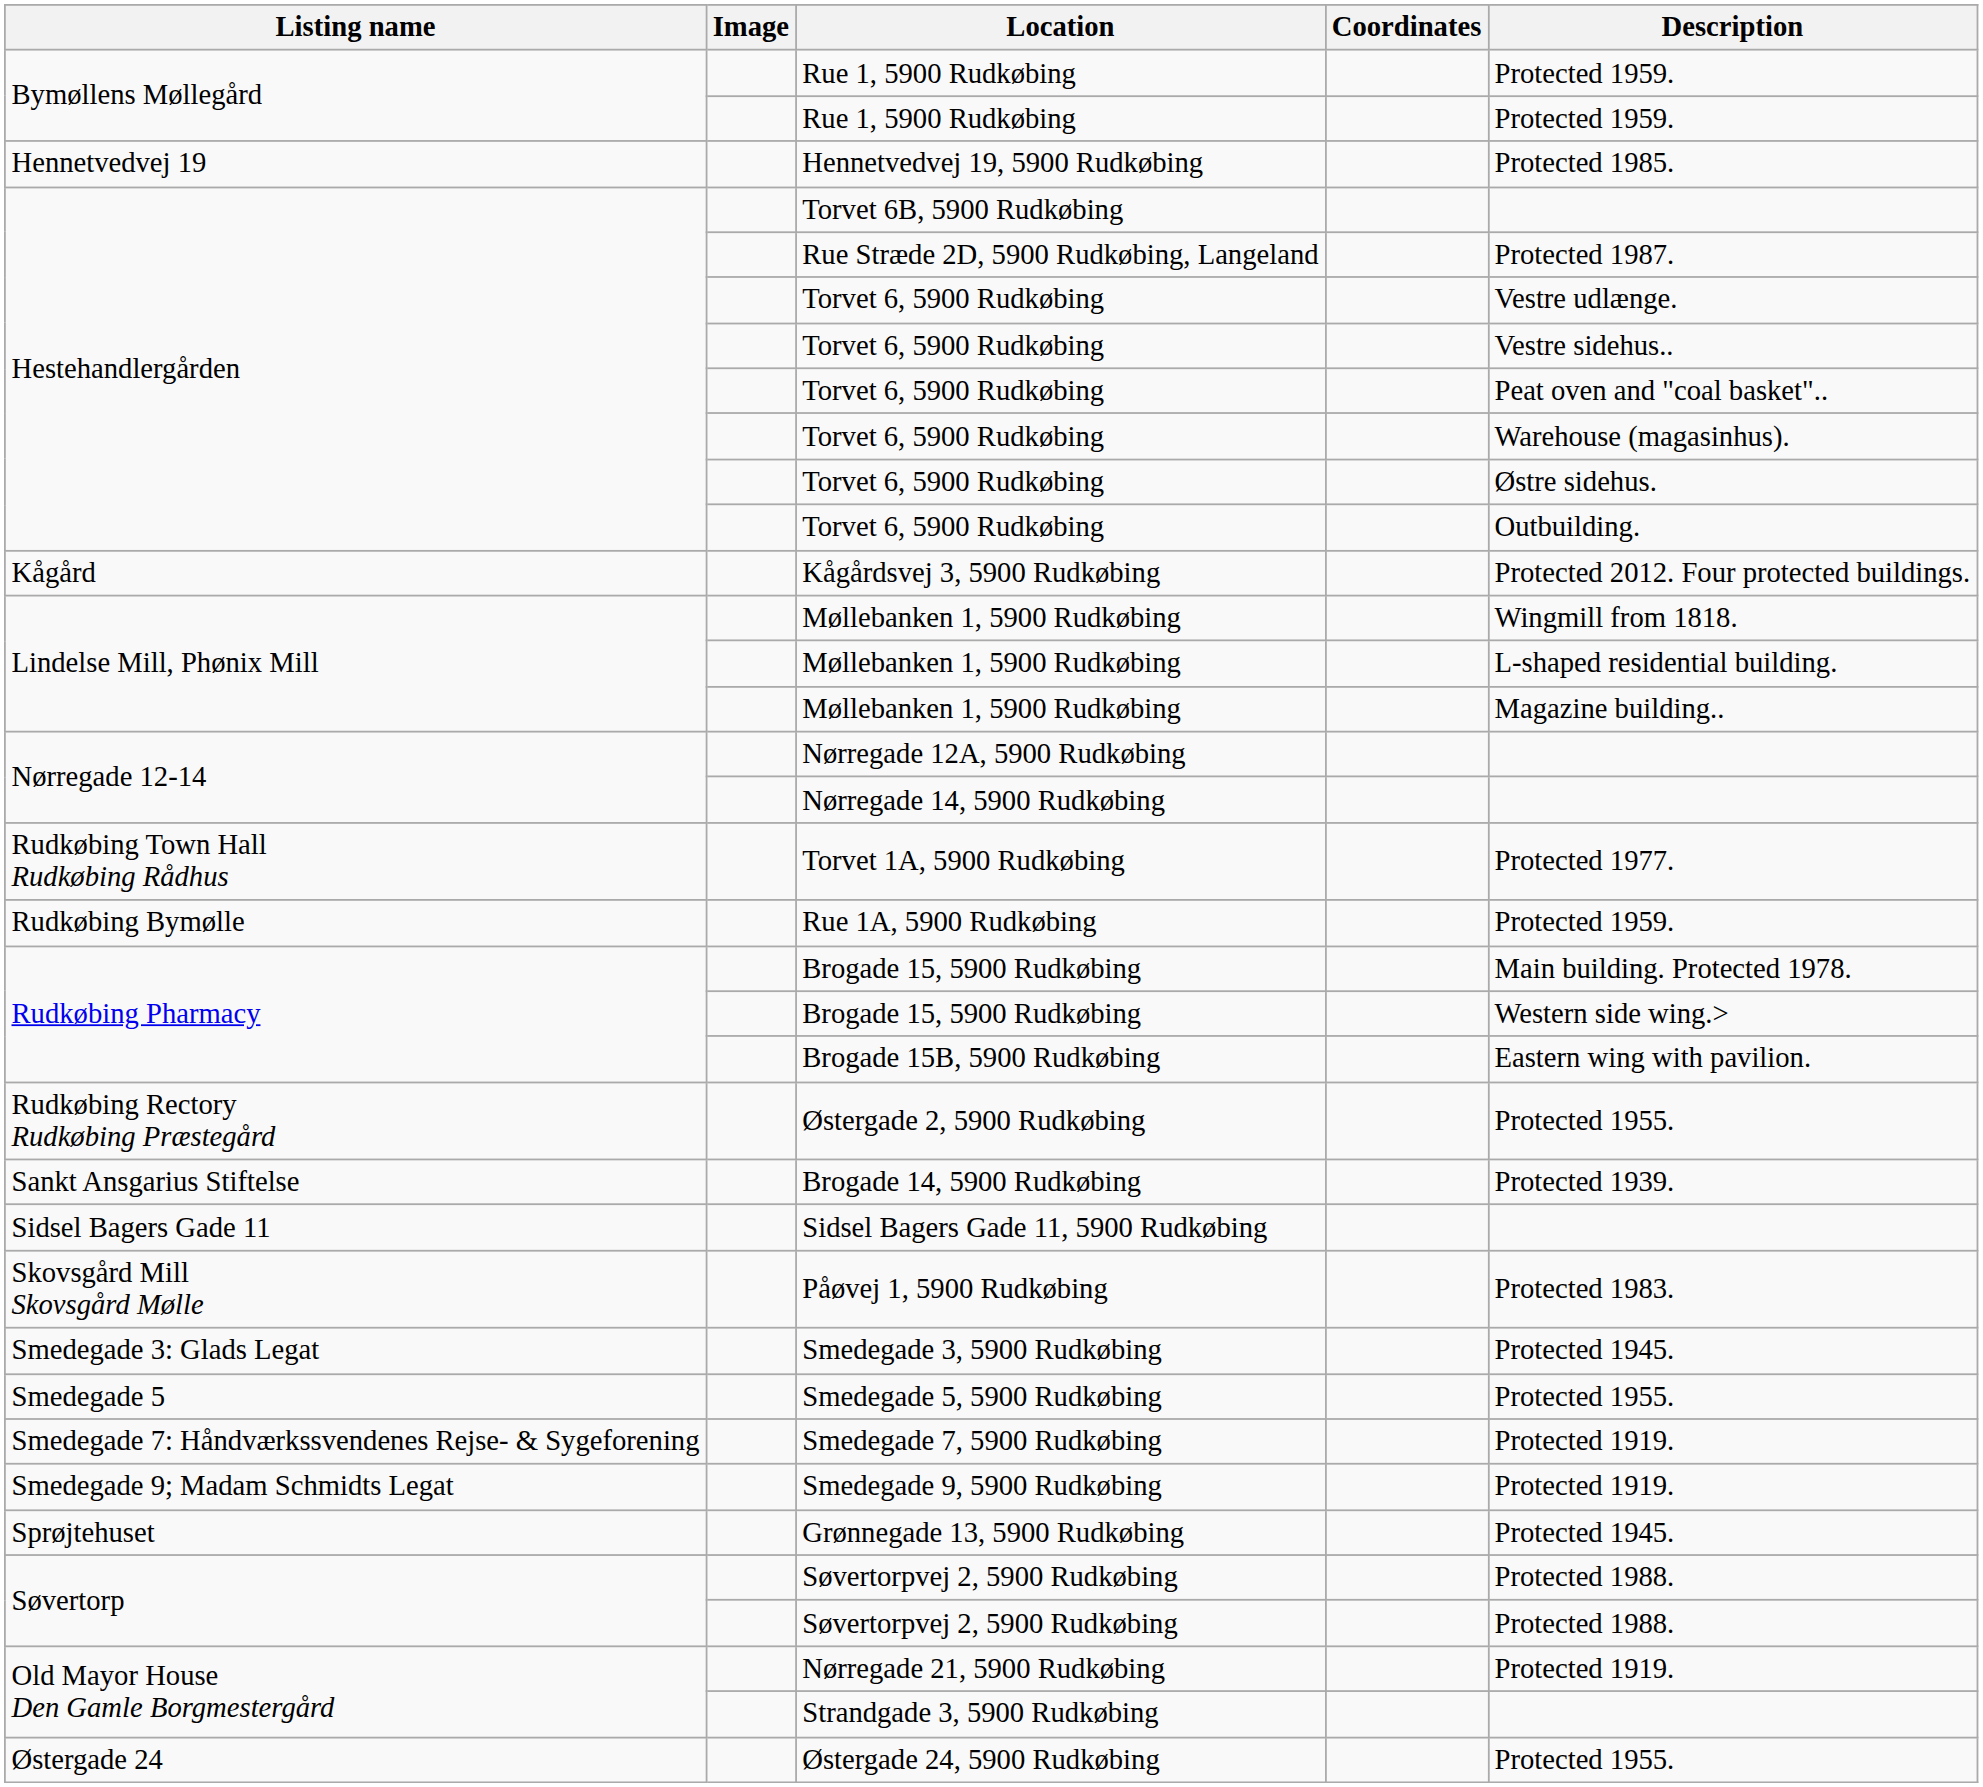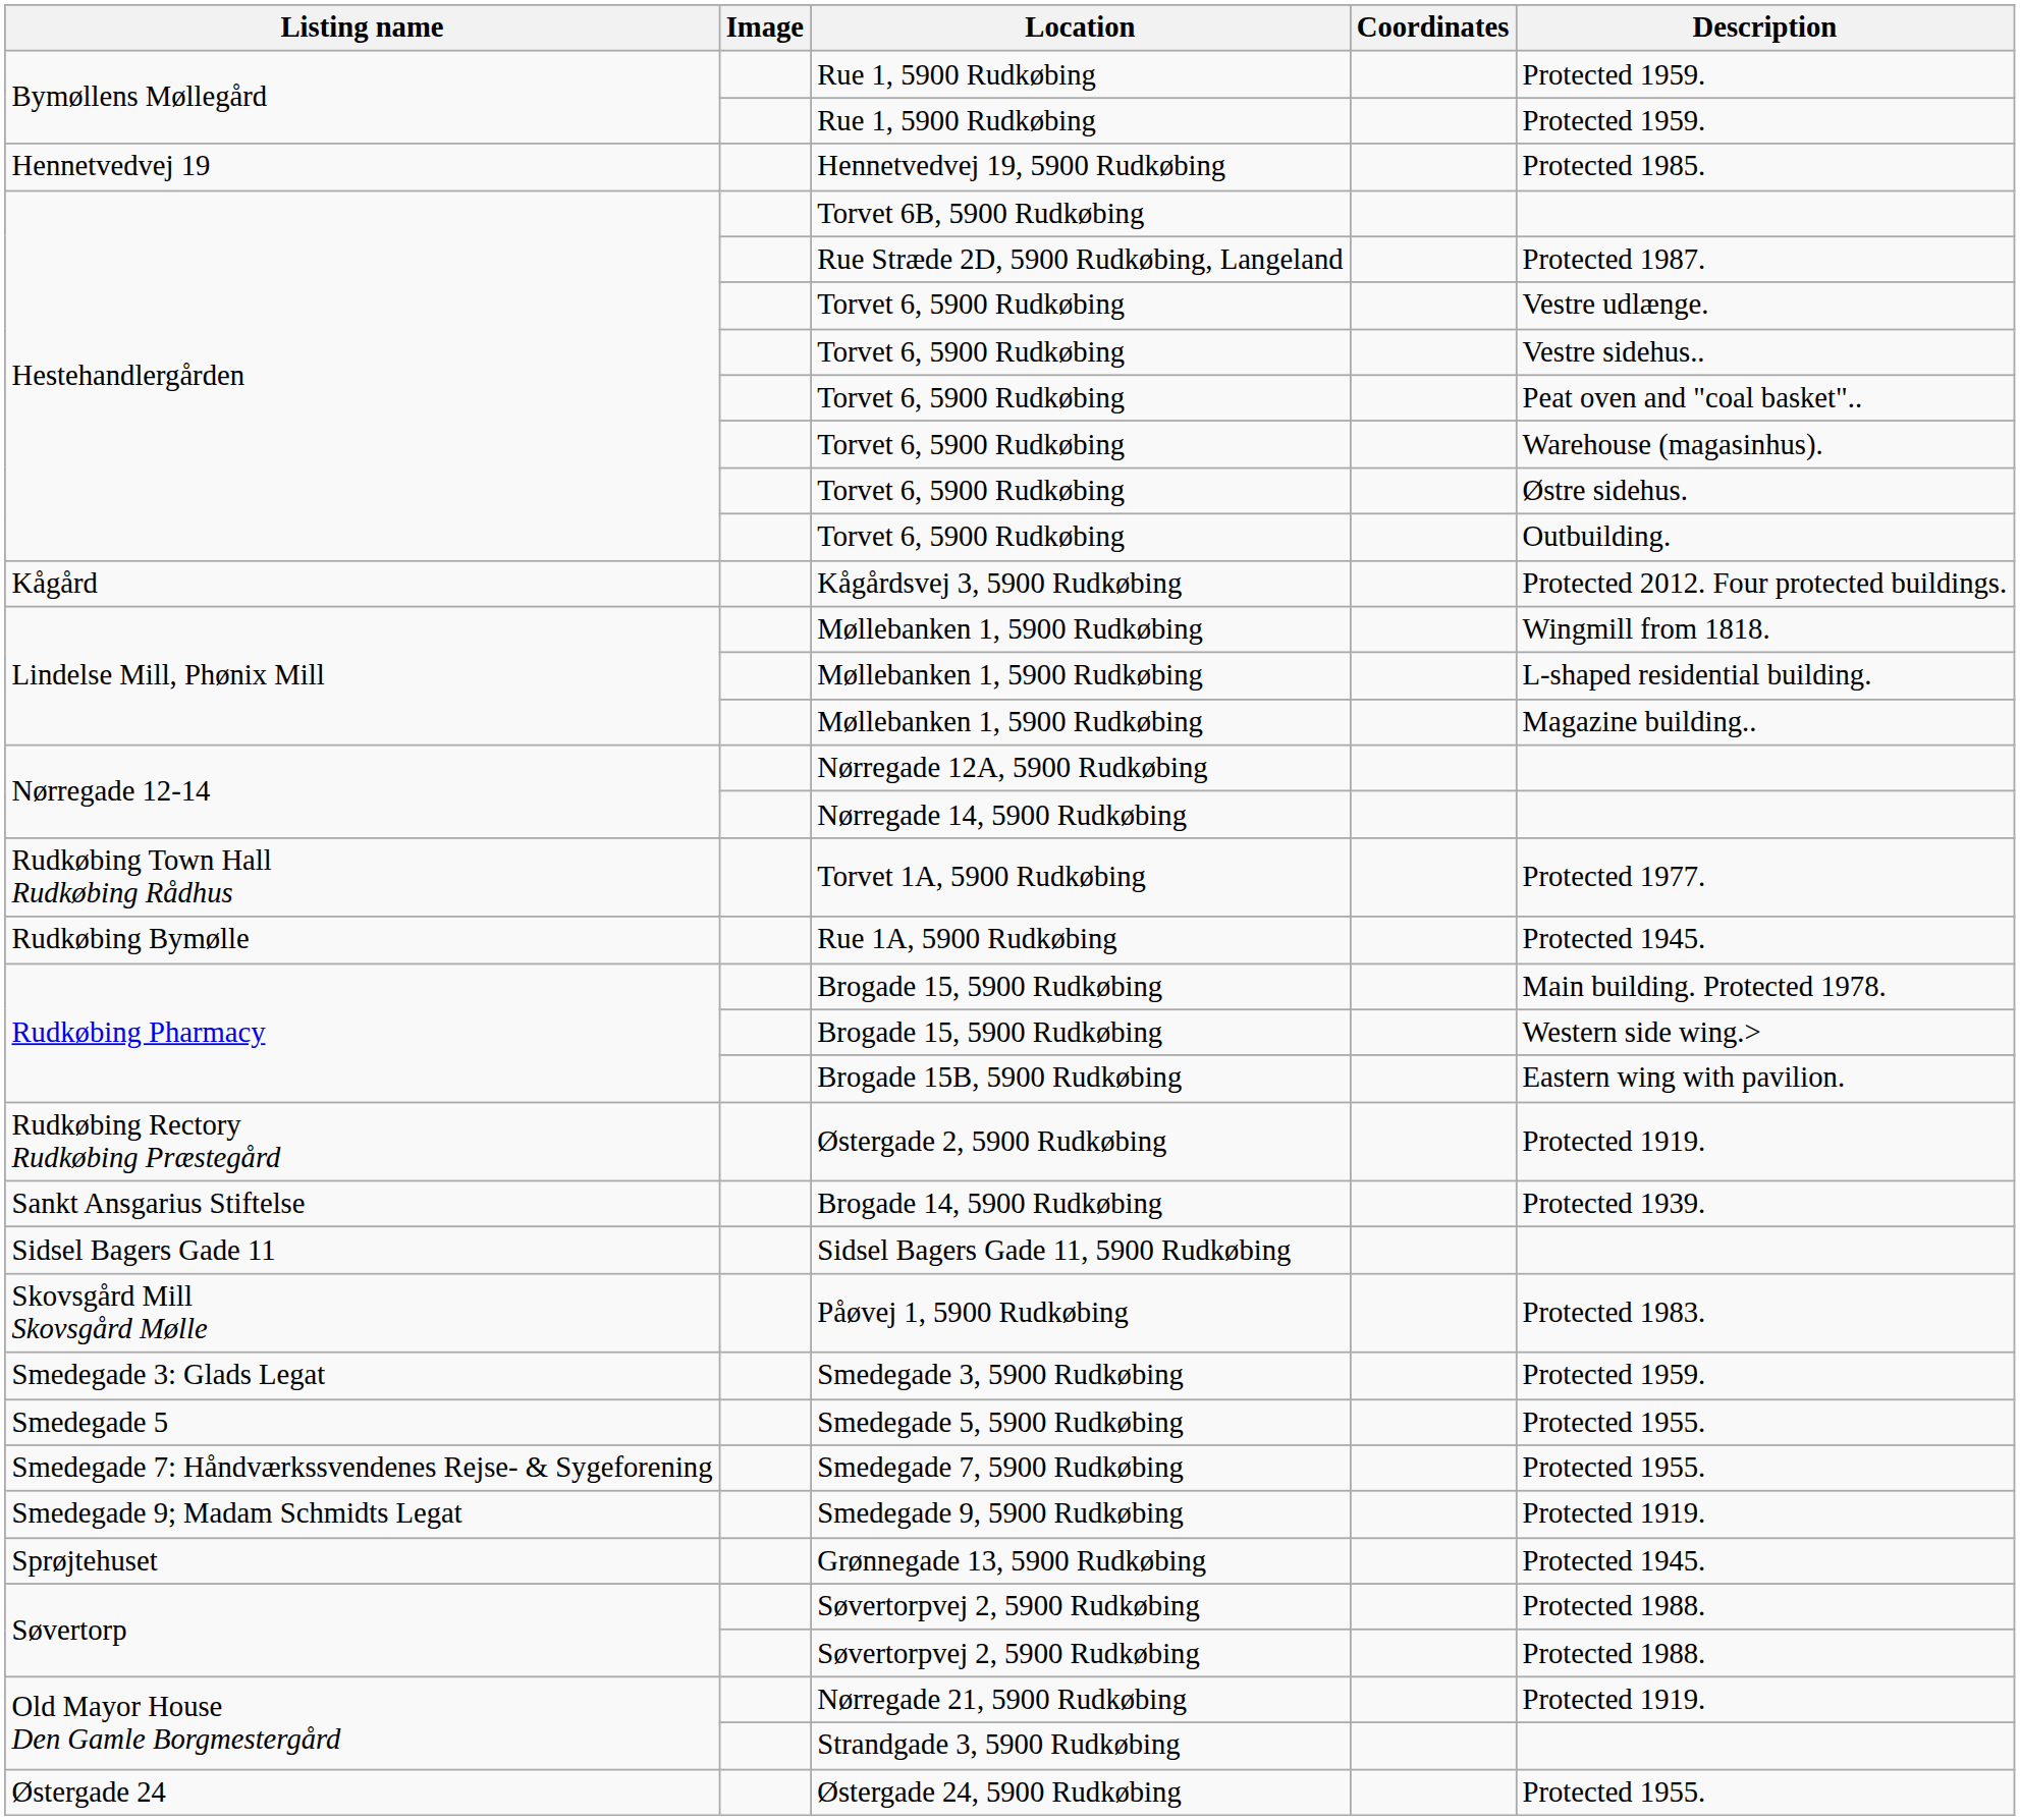 <table class="wikitable sortable">
 <tr>
 <th>Listing name</th>
 <th>Image</th>
 <th>Location</th>
 <th>Coordinates</th>
 <th>Description</th>
 </tr>
 <tr>
 <td rowspan="2">Bymøllens Møllegård</td>
 <td></td>
 <td>Rue 1, 5900 Rudkøbing</td>
 <td></td>
 <td>Protected 1959.</td>
 </tr>
 <tr>
 <td></td>
 <td>Rue 1, 5900 Rudkøbing</td>
 <td></td>
 <td>Protected 1959.</td>
 </tr>
 <tr>
 <td>Hennetvedvej 19</td>
 <td></td>
 <td>Hennetvedvej 19, 5900 Rudkøbing</td>
 <td></td>
 <td>Protected 1985.</td>
 </tr>
 <tr>
 <td rowspan="8">Hestehandlergården</td>
 <td></td>
 <td>Torvet 6B, 5900 Rudkøbing</td>
 <td></td>
 <td></td>
 </tr>
 <tr>
 <td></td>
 <td>Rue Stræde 2D, 5900 Rudkøbing, Langeland</td>
 <td></td>
 <td>Protected 1987.</td>
 </tr>
 <tr>
 <td></td>
 <td>Torvet 6, 5900 Rudkøbing</td>
 <td></td>
 <td>Vestre udlænge.</td>
 </tr>
 <tr>
 <td></td>
 <td>Torvet 6, 5900 Rudkøbing</td>
 <td></td>
 <td>Vestre sidehus..</td>
 </tr>
 <tr>
 <td></td>
 <td>Torvet 6, 5900 Rudkøbing</td>
 <td></td>
 <td>Peat oven and "coal basket"..</td>
 </tr>
 <tr>
 <td></td>
 <td>Torvet 6, 5900 Rudkøbing</td>
 <td></td>
 <td>Warehouse (magasinhus).</td>
 </tr>
 <tr>
 <td></td>
 <td>Torvet 6, 5900 Rudkøbing</td>
 <td></td>
 <td>Østre sidehus.</td>
 </tr>
 <tr>
 <td></td>
 <td>Torvet 6, 5900 Rudkøbing</td>
 <td></td>
 <td>Outbuilding.</td>
 </tr>
 <tr>
 <td>Kågård</td>
 <td></td>
 <td>Kågårdsvej 3, 5900 Rudkøbing</td>
 <td></td>
 <td>Protected 2012. Four protected buildings.</td>
 </tr>
 <tr>
 <td rowspan="3">Lindelse Mill, Phønix Mill</td>
 <td></td>
 <td>Møllebanken 1, 5900 Rudkøbing</td>
 <td></td>
 <td>Wingmill from 1818.</td>
 </tr>
 <tr>
 <td></td>
 <td>Møllebanken 1, 5900 Rudkøbing</td>
 <td></td>
 <td>L-shaped residential building.</td>
 </tr>
 <tr>
 <td></td>
 <td>Møllebanken 1, 5900 Rudkøbing</td>
 <td></td>
 <td>Magazine building..</td>
 </tr>
 <tr>
 <td rowspan="2">Nørregade 12-14</td>
 <td></td>
 <td>Nørregade 12A, 5900 Rudkøbing</td>
 <td></td>
 <td></td>
 </tr>
 <tr>
 <td></td>
 <td>Nørregade 14, 5900 Rudkøbing</td>
 <td></td>
 <td></td>
 </tr>
 <tr>
 <td>Rudkøbing Town Hall<br><em>Rudkøbing Rådhus</em></td>
 <td></td>
 <td>Torvet 1A, 5900 Rudkøbing</td>
 <td></td>
 <td>Protected 1977.</td>
 </tr>
 <tr>
 <td>Rudkøbing Bymølle</td>
 <td></td>
 <td>Rue 1A, 5900 Rudkøbing</td>
 <td></td>
-<td>Protected 1959.</td>
+<td>Protected 1945.</td>
 </tr>
 <tr>
 <td rowspan="3"><a href='#'>Rudkøbing Pharmacy</a></td>
 <td></td>
 <td>Brogade 15, 5900 Rudkøbing</td>
 <td></td>
 <td>Main building. Protected 1978.</td>
 </tr>
 <tr>
 <td></td>
 <td>Brogade 15, 5900 Rudkøbing</td>
 <td></td>
 <td>Western side wing.></td>
 </tr>
 <tr>
 <td></td>
 <td>Brogade 15B, 5900 Rudkøbing</td>
 <td></td>
 <td>Eastern wing with pavilion.</td>
 </tr>
 <tr>
 <td>Rudkøbing Rectory<br><em>Rudkøbing Præstegård</em></td>
 <td></td>
 <td>Østergade 2, 5900 Rudkøbing</td>
 <td></td>
-<td>Protected 1955.</td>
+<td>Protected 1919.</td>
 </tr>
 <tr>
 <td>Sankt Ansgarius Stiftelse</td>
 <td></td>
 <td>Brogade 14, 5900 Rudkøbing</td>
 <td></td>
 <td>Protected 1939.</td>
 </tr>
 <tr>
 <td>Sidsel Bagers Gade 11</td>
 <td></td>
 <td>Sidsel Bagers Gade 11, 5900 Rudkøbing</td>
 <td></td>
 <td></td>
 </tr>
 <tr>
 <td>Skovsgård Mill<br><em>Skovsgård Mølle</em></td>
 <td></td>
 <td>Påøvej 1, 5900 Rudkøbing</td>
 <td></td>
 <td>Protected 1983.</td>
 </tr>
 <tr>
 <td>Smedegade 3: Glads Legat</td>
 <td></td>
 <td>Smedegade 3, 5900 Rudkøbing</td>
 <td></td>
-<td>Protected 1945.</td>
+<td>Protected 1959.</td>
 </tr>
 <tr>
 <td>Smedegade 5</td>
 <td></td>
 <td>Smedegade 5, 5900 Rudkøbing</td>
 <td></td>
 <td>Protected 1955.</td>
 </tr>
 <tr>
 <td>Smedegade 7: Håndværkssvendenes Rejse- & Sygeforening</td>
 <td></td>
 <td>Smedegade 7, 5900 Rudkøbing</td>
 <td></td>
-<td>Protected 1919.</td>
+<td>Protected 1955.</td>
 </tr>
 <tr>
 <td>Smedegade 9; Madam Schmidts Legat</td>
 <td></td>
 <td>Smedegade 9, 5900 Rudkøbing</td>
 <td></td>
 <td>Protected 1919.</td>
 </tr>
 <tr>
 <td>Sprøjtehuset</td>
 <td></td>
 <td>Grønnegade 13, 5900 Rudkøbing</td>
 <td></td>
 <td>Protected 1945.</td>
 </tr>
 <tr>
 <td rowspan="2">Søvertorp</td>
 <td></td>
 <td>Søvertorpvej 2, 5900 Rudkøbing</td>
 <td></td>
 <td>Protected 1988.</td>
 </tr>
 <tr>
 <td></td>
 <td>Søvertorpvej 2, 5900 Rudkøbing</td>
 <td></td>
 <td>Protected 1988.</td>
 </tr>
 <tr>
 <td rowspan="2">Old Mayor House<br><em>Den Gamle Borgmestergård</em></td>
 <td></td>
 <td>Nørregade 21, 5900 Rudkøbing</td>
 <td></td>
 <td>Protected 1919.</td>
 </tr>
 <tr>
 <td></td>
 <td>Strandgade 3, 5900 Rudkøbing</td>
 <td></td>
 <td></td>
 </tr>
 <tr>
 <td>Østergade 24</td>
 <td></td>
 <td>Østergade 24, 5900 Rudkøbing</td>
 <td></td>
 <td>Protected 1955.</td>
 </tr>
 </table>
